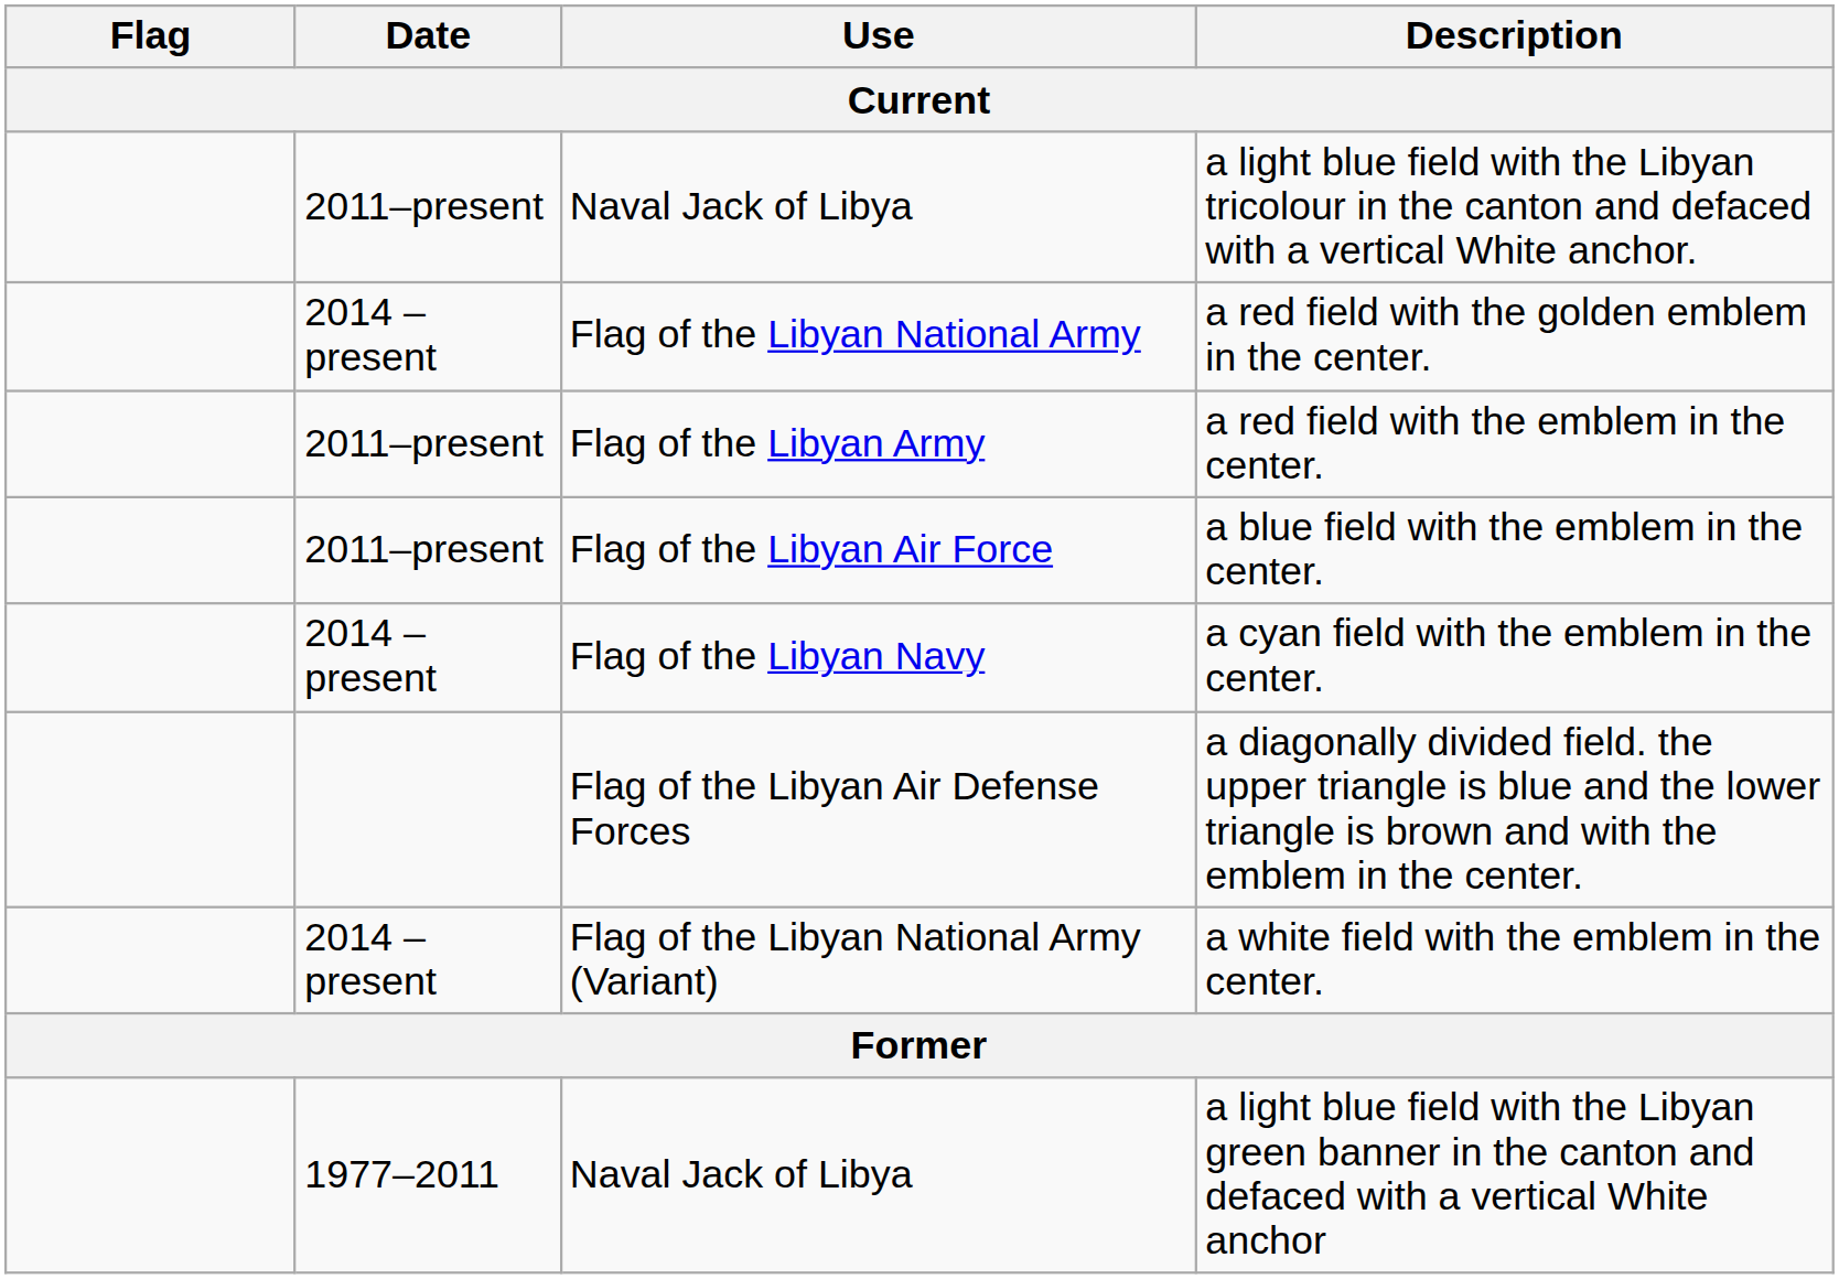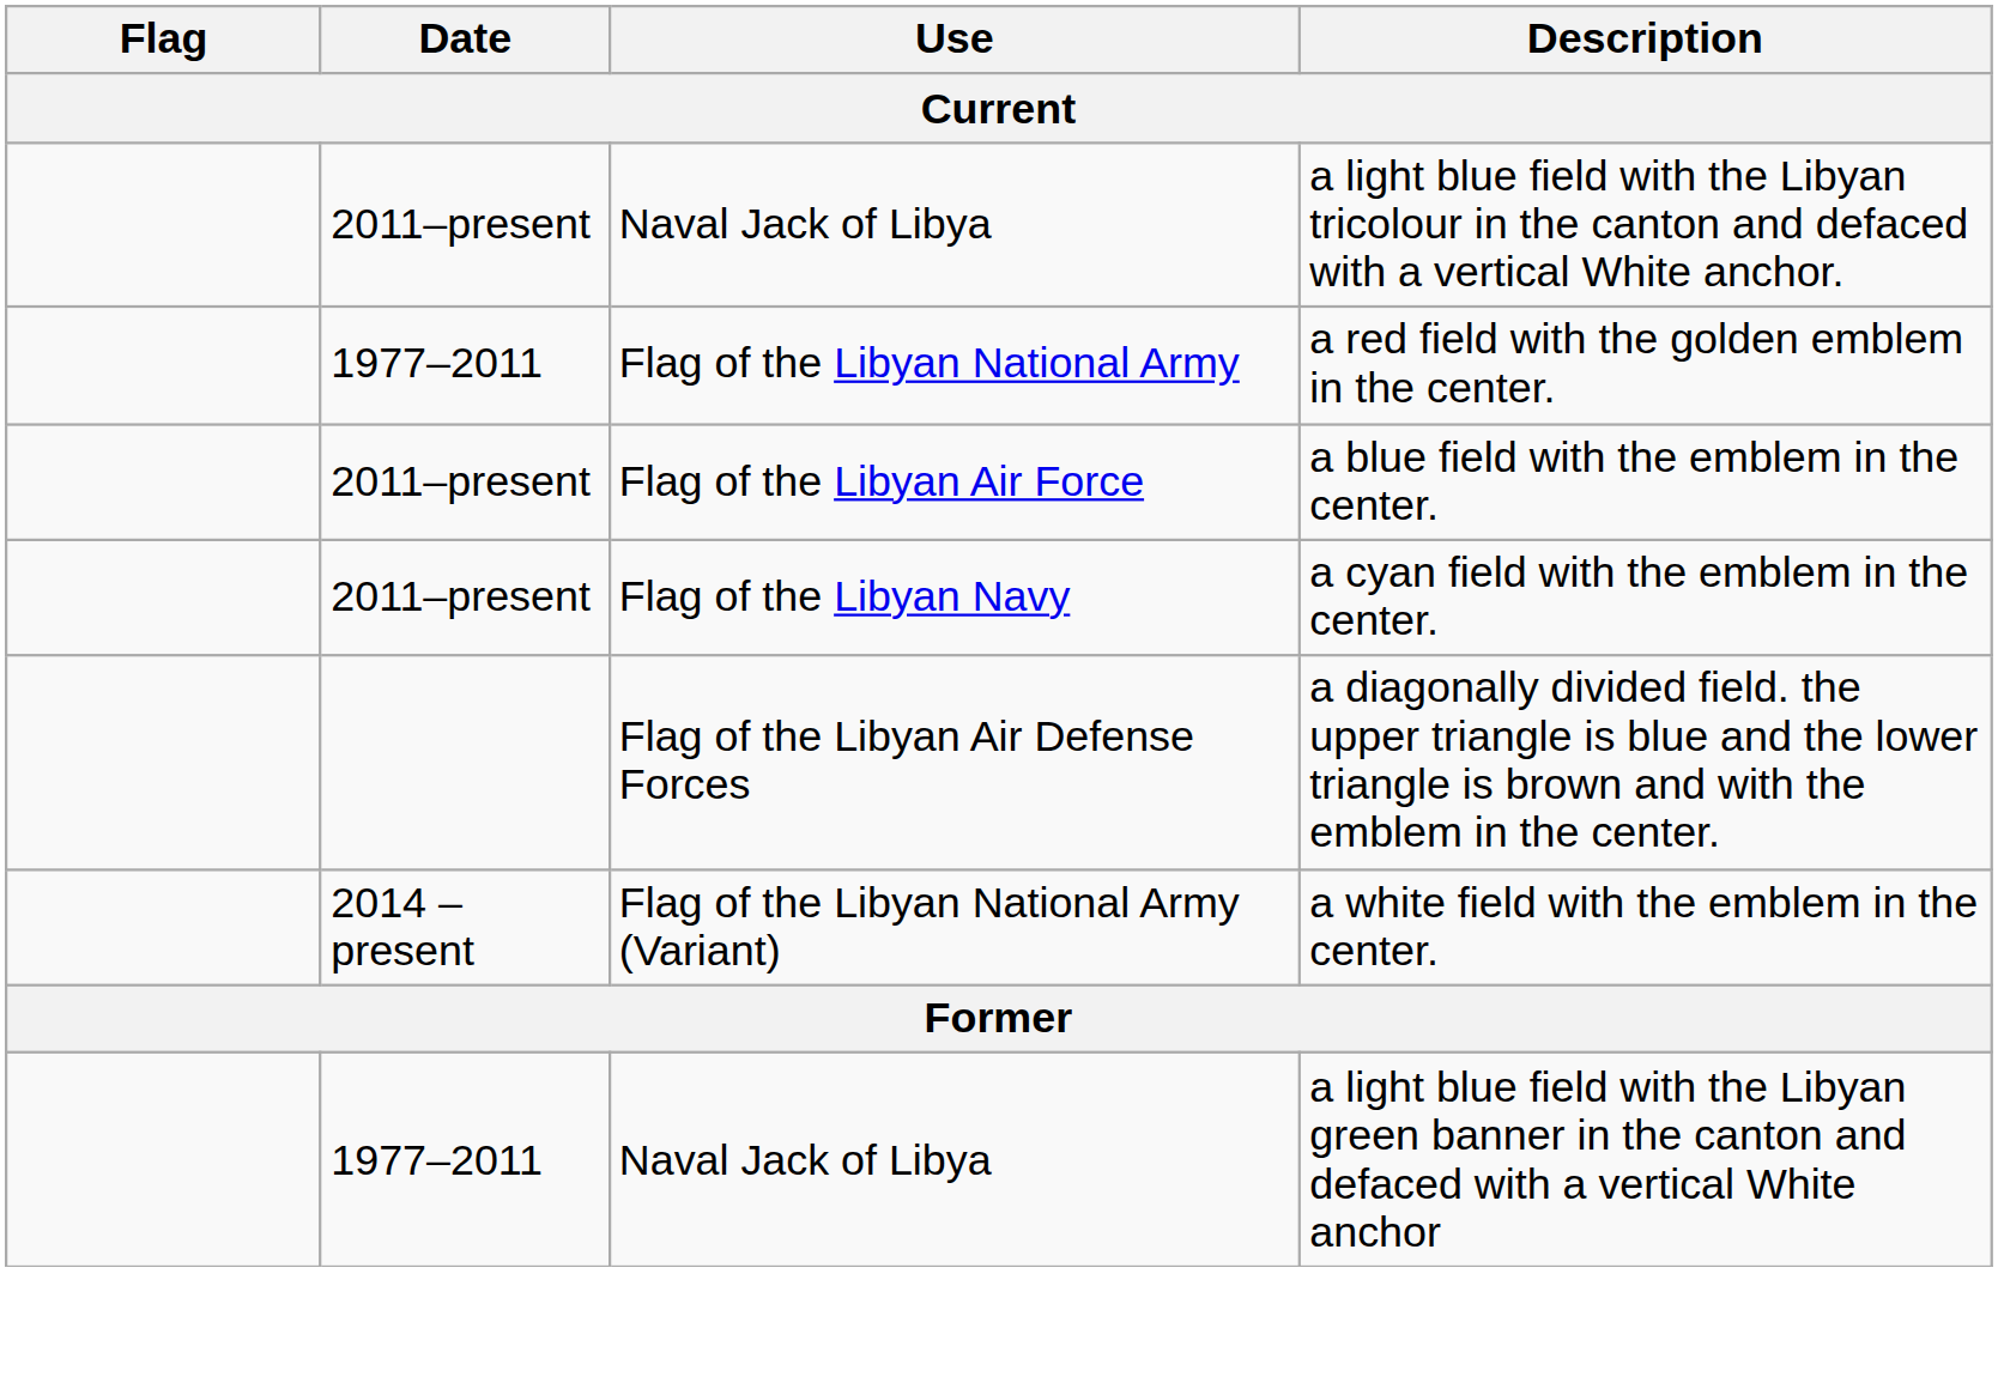 <table class="wikitable">
 <tr>
 <th style="width:110px;">Flag</th>
 <th style="width:100px;">Date</th>
 <th style="width:250px;">Use</th>
 <th style="width:250px;">Description</th>
 </tr>
 <tr>
 <th colspan="4">Current</th>
 </tr>
 <tr>
 <td></td>
 <td>2011–present</td>
 <td>Naval Jack of Libya</td>
 <td>a light blue field with the Libyan tricolour in the canton and defaced with a vertical White anchor.</td>
 </tr>
 <tr>
 <td></td>
-<td>2014 –present</td>
+<td>1977–2011</td>
 <td>Flag of the <a href='#'>Libyan National Army</a></td>
 <td>a red field with the golden emblem in the center.</td>
-</tr>
-<tr>
-<td></td>
-<td>2011–present</td>
-<td>Flag of the <a href='#'>Libyan Army</a></td>
-<td>a red field with the emblem in the center.</td>
 </tr>
 <tr>
 <td></td>
 <td>2011–present</td>
 <td>Flag of the <a href='#'>Libyan Air Force</a></td>
 <td>a blue field with the emblem in the center.</td>
 </tr>
 <tr>
 <td></td>
-<td>2014 –present</td>
+<td>2011–present</td>
 <td>Flag of the <a href='#'>Libyan Navy</a></td>
 <td>a cyan field with the emblem in the center.</td>
 </tr>
 <tr>
 <td></td>
 <td></td>
 <td>Flag of the Libyan Air Defense Forces</td>
 <td>a diagonally divided field. the upper triangle is blue and the lower triangle is brown and with the emblem in the center.</td>
 </tr>
 <tr>
 <td></td>
 <td>2014 –present</td>
 <td>Flag of the Libyan National Army (Variant)</td>
 <td>a white field with the emblem in the center.</td>
 </tr>
 <tr>
 <th colspan="4">Former</th>
 </tr>
 <tr>
 <td></td>
 <td>1977–2011</td>
 <td>Naval Jack of Libya</td>
 <td>a light blue field with the Libyan green banner in the canton and defaced with a vertical White anchor</td>
 </tr>
 </table>
